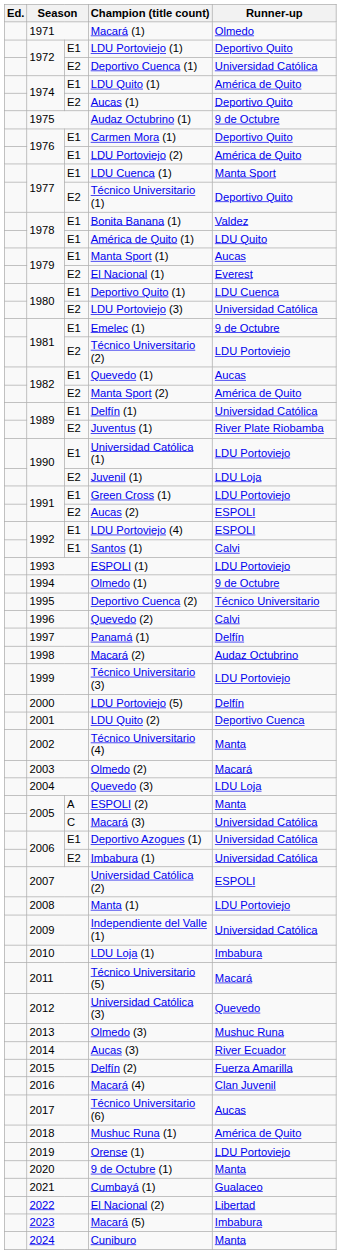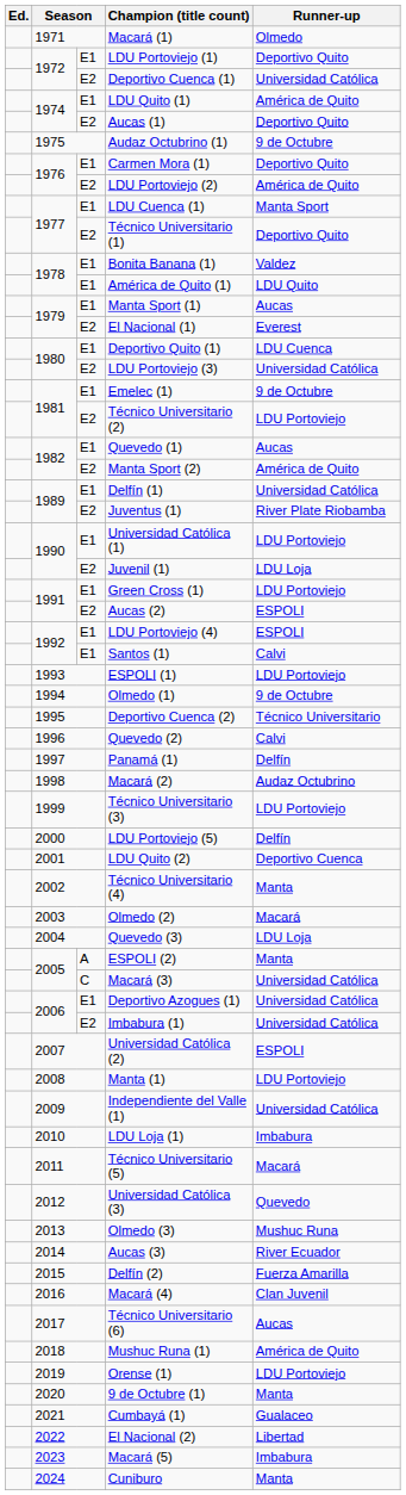 <table class="wikitable sortable">
 <tr>
 <th width=px>Ed.</th>
 <th width=80px colspan=2>Season</th>
 <th width=170px>Champion (title count)</th>
 <th width=170px>Runner-up</th>
 </tr>
 <tr>
 <td></td>
 <td colspan=2>1971</td>
 <td><a href='#'>Macará</a> (1)</td>
 <td><a href='#'>Olmedo</a></td>
 </tr>
 <tr>
 <td></td>
 <td rowspan=2>1972</td>
 <td>E1</td>
 <td><a href='#'>LDU Portoviejo</a> (1)</td>
 <td><a href='#'>Deportivo Quito</a></td>
 </tr>
 <tr>
 <td></td>
 <td>E2</td>
 <td><a href='#'>Deportivo Cuenca</a> (1)</td>
 <td><a href='#'>Universidad Católica</a></td>
 </tr>
 <tr>
 <td></td>
 <td rowspan=2>1974</td>
 <td>E1</td>
 <td><a href='#'>LDU Quito</a> (1)</td>
 <td><a href='#'>América de Quito</a></td>
 </tr>
 <tr>
 <td></td>
 <td>E2</td>
 <td><a href='#'>Aucas</a> (1)</td>
 <td><a href='#'>Deportivo Quito</a></td>
 </tr>
 <tr>
 <td></td>
 <td colspan=2>1975</td>
 <td><a href='#'>Audaz Octubrino</a> (1)</td>
 <td><a href='#'>9 de Octubre</a></td>
 </tr>
 <tr>
 <td></td>
 <td rowspan=2>1976</td>
 <td>E1</td>
 <td><a href='#'>Carmen Mora</a> (1)</td>
 <td><a href='#'>Deportivo Quito</a></td>
 </tr>
 <tr>
 <td></td>
-<td>E1</td>
+<td>E2</td>
 <td><a href='#'>LDU Portoviejo</a> (2)</td>
 <td><a href='#'>América de Quito</a></td>
 </tr>
 <tr>
 <td></td>
 <td rowspan=2>1977</td>
 <td>E1</td>
 <td><a href='#'>LDU Cuenca</a> (1)</td>
 <td><a href='#'>Manta Sport</a></td>
 </tr>
 <tr>
 <td></td>
 <td>E2</td>
 <td><a href='#'>Técnico Universitario</a> (1)</td>
 <td><a href='#'>Deportivo Quito</a></td>
 </tr>
 <tr>
 <td></td>
 <td rowspan=2>1978</td>
 <td>E1</td>
 <td><a href='#'>Bonita Banana</a> (1)</td>
 <td><a href='#'>Valdez</a></td>
 </tr>
 <tr>
 <td></td>
 <td>E1</td>
 <td><a href='#'>América de Quito</a> (1)</td>
 <td><a href='#'>LDU Quito</a></td>
 </tr>
 <tr>
 <td></td>
 <td rowspan=2>1979</td>
 <td>E1</td>
 <td><a href='#'>Manta Sport</a> (1)</td>
 <td><a href='#'>Aucas</a></td>
 </tr>
 <tr>
 <td></td>
 <td>E2</td>
 <td><a href='#'>El Nacional</a> (1)</td>
 <td><a href='#'>Everest</a></td>
 </tr>
 <tr>
 <td></td>
 <td rowspan=2>1980</td>
 <td>E1</td>
 <td><a href='#'>Deportivo Quito</a> (1)</td>
 <td><a href='#'>LDU Cuenca</a></td>
 </tr>
 <tr>
 <td></td>
 <td>E2</td>
 <td><a href='#'>LDU Portoviejo</a> (3)</td>
 <td><a href='#'>Universidad Católica</a></td>
 </tr>
 <tr>
 <td></td>
 <td rowspan=2>1981</td>
 <td>E1</td>
 <td><a href='#'>Emelec</a> (1)</td>
 <td><a href='#'>9 de Octubre</a></td>
 </tr>
 <tr>
 <td></td>
 <td>E2</td>
 <td><a href='#'>Técnico Universitario</a> (2)</td>
 <td><a href='#'>LDU Portoviejo</a></td>
 </tr>
 <tr>
 <td></td>
 <td rowspan=2>1982</td>
 <td>E1</td>
 <td><a href='#'>Quevedo</a> (1)</td>
 <td><a href='#'>Aucas</a></td>
 </tr>
 <tr>
 <td></td>
 <td>E2</td>
 <td><a href='#'>Manta Sport</a> (2)</td>
 <td><a href='#'>América de Quito</a></td>
 </tr>
 <tr>
 <td></td>
 <td rowspan=2>1989</td>
 <td>E1</td>
 <td><a href='#'>Delfín</a> (1)</td>
 <td><a href='#'>Universidad Católica</a></td>
 </tr>
 <tr>
 <td></td>
 <td>E2</td>
 <td><a href='#'>Juventus</a> (1)</td>
 <td><a href='#'>River Plate Riobamba</a></td>
 </tr>
 <tr>
 <td></td>
 <td rowspan=2>1990</td>
 <td>E1</td>
 <td><a href='#'>Universidad Católica</a> (1)</td>
 <td><a href='#'>LDU Portoviejo</a></td>
 </tr>
 <tr>
 <td></td>
 <td>E2</td>
 <td><a href='#'>Juvenil</a> (1)</td>
 <td><a href='#'>LDU Loja</a></td>
 </tr>
 <tr>
 <td></td>
 <td rowspan=2>1991</td>
 <td>E1</td>
 <td><a href='#'>Green Cross</a> (1)</td>
 <td><a href='#'>LDU Portoviejo</a></td>
 </tr>
 <tr>
 <td></td>
 <td>E2</td>
 <td><a href='#'>Aucas</a> (2)</td>
 <td><a href='#'>ESPOLI</a></td>
 </tr>
 <tr>
 <td></td>
 <td rowspan=2>1992</td>
 <td>E1</td>
 <td><a href='#'>LDU Portoviejo</a> (4)</td>
 <td><a href='#'>ESPOLI</a></td>
 </tr>
 <tr>
 <td></td>
 <td>E1</td>
 <td><a href='#'>Santos</a> (1)</td>
 <td><a href='#'>Calvi</a></td>
 </tr>
 <tr>
 <td></td>
 <td colspan=2>1993</td>
 <td><a href='#'>ESPOLI</a> (1)</td>
 <td><a href='#'>LDU Portoviejo</a></td>
 </tr>
 <tr>
 <td></td>
 <td colspan=2>1994</td>
 <td><a href='#'>Olmedo</a> (1)</td>
 <td><a href='#'>9 de Octubre</a></td>
 </tr>
 <tr>
 <td></td>
 <td colspan=2>1995</td>
 <td><a href='#'>Deportivo Cuenca</a> (2)</td>
 <td><a href='#'>Técnico Universitario</a></td>
 </tr>
 <tr>
 <td></td>
 <td colspan=2>1996</td>
 <td><a href='#'>Quevedo</a> (2)</td>
 <td><a href='#'>Calvi</a></td>
 </tr>
 <tr>
 <td></td>
 <td colspan=2>1997</td>
 <td><a href='#'>Panamá</a> (1)</td>
 <td><a href='#'>Delfín</a></td>
 </tr>
 <tr>
 <td></td>
 <td colspan=2>1998</td>
 <td><a href='#'>Macará</a> (2)</td>
 <td><a href='#'>Audaz Octubrino</a></td>
 </tr>
 <tr>
 <td></td>
 <td colspan=2>1999</td>
 <td><a href='#'>Técnico Universitario</a> (3)</td>
 <td><a href='#'>LDU Portoviejo</a></td>
 </tr>
 <tr>
 <td></td>
 <td colspan=2>2000</td>
 <td><a href='#'>LDU Portoviejo</a> (5)</td>
 <td><a href='#'>Delfín</a></td>
 </tr>
 <tr>
 <td></td>
 <td colspan=2>2001</td>
 <td><a href='#'>LDU Quito</a> (2)</td>
 <td><a href='#'>Deportivo Cuenca</a></td>
 </tr>
 <tr>
 <td></td>
 <td colspan=2>2002</td>
 <td><a href='#'>Técnico Universitario</a> (4)</td>
 <td><a href='#'>Manta</a></td>
 </tr>
 <tr>
 <td></td>
 <td colspan=2>2003</td>
 <td><a href='#'>Olmedo</a> (2)</td>
 <td><a href='#'>Macará</a></td>
 </tr>
 <tr>
 <td></td>
 <td colspan=2>2004</td>
 <td><a href='#'>Quevedo</a> (3)</td>
 <td><a href='#'>LDU Loja</a></td>
 </tr>
 <tr>
 <td></td>
 <td rowspan=2>2005</td>
 <td>A</td>
 <td><a href='#'>ESPOLI</a> (2)</td>
 <td><a href='#'>Manta</a></td>
 </tr>
 <tr>
 <td></td>
 <td>C</td>
 <td><a href='#'>Macará</a> (3)</td>
 <td><a href='#'>Universidad Católica</a></td>
 </tr>
 <tr>
 <td></td>
 <td rowspan=2>2006</td>
 <td>E1</td>
 <td><a href='#'>Deportivo Azogues</a> (1)</td>
 <td><a href='#'>Universidad Católica</a></td>
 </tr>
 <tr>
 <td></td>
 <td>E2</td>
 <td><a href='#'>Imbabura</a> (1)</td>
 <td><a href='#'>Universidad Católica</a></td>
 </tr>
 <tr>
 <td></td>
 <td colspan=2>2007</td>
 <td><a href='#'>Universidad Católica</a> (2)</td>
 <td><a href='#'>ESPOLI</a></td>
 </tr>
 <tr>
 <td></td>
 <td colspan=2>2008</td>
 <td><a href='#'>Manta</a> (1)</td>
 <td><a href='#'>LDU Portoviejo</a></td>
 </tr>
 <tr>
 <td></td>
 <td colspan=2>2009</td>
 <td><a href='#'>Independiente del Valle</a> (1)</td>
 <td><a href='#'>Universidad Católica</a></td>
 </tr>
 <tr>
 <td></td>
 <td colspan=2>2010</td>
 <td><a href='#'>LDU Loja</a> (1)</td>
 <td><a href='#'>Imbabura</a></td>
 </tr>
 <tr>
 <td></td>
 <td colspan=2>2011</td>
 <td><a href='#'>Técnico Universitario</a> (5)</td>
 <td><a href='#'>Macará</a></td>
 </tr>
 <tr>
 <td></td>
 <td colspan=2>2012</td>
 <td><a href='#'>Universidad Católica</a> (3)</td>
 <td><a href='#'>Quevedo</a></td>
 </tr>
 <tr>
 <td></td>
 <td colspan=2>2013</td>
 <td><a href='#'>Olmedo</a> (3)</td>
 <td><a href='#'>Mushuc Runa</a></td>
 </tr>
 <tr>
 <td></td>
 <td colspan=2>2014</td>
 <td><a href='#'>Aucas</a> (3)</td>
 <td><a href='#'>River Ecuador</a></td>
 </tr>
 <tr>
 <td></td>
 <td colspan=2>2015</td>
 <td><a href='#'>Delfín</a> (2)</td>
 <td><a href='#'>Fuerza Amarilla</a></td>
 </tr>
 <tr>
 <td></td>
 <td colspan=2>2016</td>
 <td><a href='#'>Macará</a> (4)</td>
 <td><a href='#'>Clan Juvenil</a></td>
 </tr>
 <tr>
 <td></td>
 <td colspan=2>2017</td>
 <td><a href='#'>Técnico Universitario</a> (6)</td>
 <td><a href='#'>Aucas</a></td>
 </tr>
 <tr>
 <td></td>
 <td colspan=2>2018</td>
 <td><a href='#'>Mushuc Runa</a> (1)</td>
 <td><a href='#'>América de Quito</a></td>
 </tr>
 <tr>
 <td></td>
 <td colspan=2>2019</td>
 <td><a href='#'>Orense</a> (1)</td>
 <td><a href='#'>LDU Portoviejo</a></td>
 </tr>
 <tr>
 <td></td>
 <td colspan=2>2020</td>
 <td><a href='#'>9 de Octubre</a> (1)</td>
 <td><a href='#'>Manta</a></td>
 </tr>
 <tr>
 <td></td>
 <td colspan=2>2021</td>
 <td><a href='#'>Cumbayá</a> (1)</td>
 <td><a href='#'>Gualaceo</a></td>
 </tr>
 <tr>
 <td></td>
 <td colspan=2><a href='#'>2022</a></td>
 <td><a href='#'>El Nacional</a> (2)</td>
 <td><a href='#'>Libertad</a></td>
 </tr>
 <tr>
 <td></td>
 <td colspan=2><a href='#'>2023</a></td>
 <td><a href='#'>Macará</a> (5)</td>
 <td><a href='#'>Imbabura</a></td>
 </tr>
 <tr>
 <td></td>
 <td colspan=2><a href='#'>2024</a></td>
 <td><a href='#'>Cuniburo</a></td>
 <td><a href='#'>Manta</a></td>
 </tr>
 </table>
